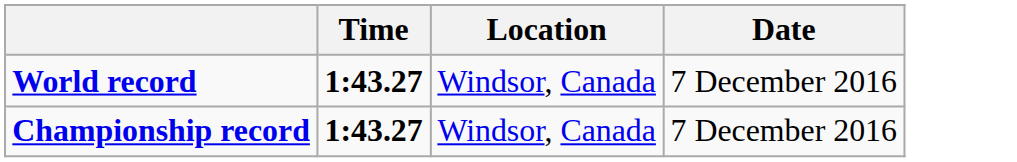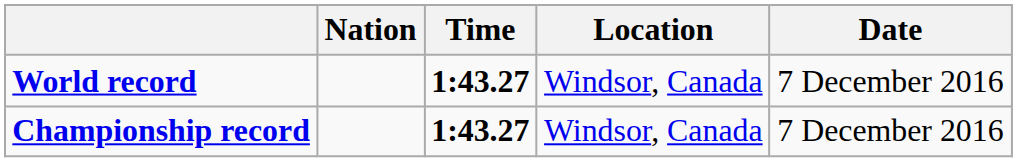 <table class=wikitable>
 <tr>
 <th></th>
+<th>Nation</th>
 <th>Time</th>
 <th>Location</th>
 <th>Date</th>
 </tr>
 <tr>
 <td><strong><a href='#'>World record</a></strong></td>
+<td align=left></td>
 <td><strong>1:43.27</strong></td>
 <td><a href='#'>Windsor</a>, <a href='#'>Canada</a></td>
 <td>7 December 2016</td>
 </tr>
 <tr>
 <td><strong><a href='#'>Championship record</a></strong></td>
+<td align=left></td>
 <td><strong>1:43.27</strong></td>
 <td><a href='#'>Windsor</a>, <a href='#'>Canada</a></td>
 <td>7 December 2016</td>
 </tr>
 </table>
